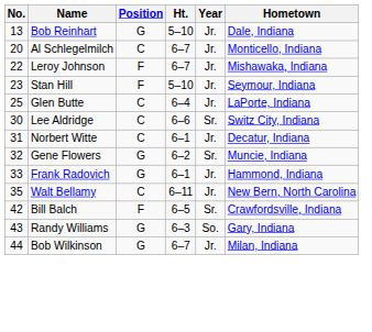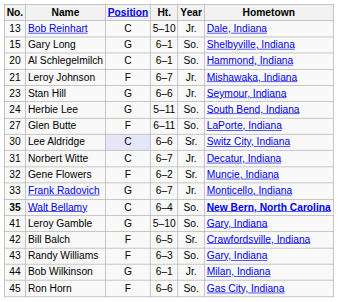 <table class="wikitable" style="text-align:center">
 <tr>
 <th>No.</th>
 <th>Name</th>
 <th><a href='#'>Position</a></th>
 <th>Ht.</th>
 <th>Year</th>
 <th>Hometown</th>
 </tr>
 <tr>
 <td>13</td>
 <td style="text-align:left"><a href='#'>Bob Reinhart</a></td>
-<td>G</td>
+<td>C</td>
 <td>5–10</td>
 <td>Jr.</td>
 <td style="text-align:left"><a href='#'>Dale, Indiana</a></td>
 </tr>
 <tr>
+<td>15</td>
+<td style="text-align:left">Gary Long</td>
+<td>G</td>
+<td>6–1</td>
+<td>So.</td>
+<td style="text-align:left"><a href='#'>Shelbyville, Indiana</a></td>
+</tr>
+<tr>
 <td>20</td>
 <td style="text-align:left">Al Schlegelmilch</td>
 <td>C</td>
-<td>6–7</td>
-<td>Jr.</td>
-<td style="text-align:left"><a href='#'>Monticello, Indiana</a></td>
+<td>6–1</td>
+<td>So.</td>
+<td style="text-align:left"><a href='#'>Hammond, Indiana</a></td>
 </tr>
 <tr>
-<td>22</td>
+<td>21</td>
 <td style="text-align:left">Leroy Johnson</td>
 <td>F</td>
 <td>6–7</td>
 <td>Jr.</td>
 <td style="text-align:left"><a href='#'>Mishawaka, Indiana</a></td>
 </tr>
 <tr>
 <td>23</td>
 <td style="text-align:left">Stan Hill</td>
-<td>F</td>
-<td>5–10</td>
+<td>G</td>
+<td>6–6</td>
 <td>Jr.</td>
 <td style="text-align:left"><a href='#'>Seymour, Indiana</a></td>
 </tr>
 <tr>
-<td>25</td>
+<td>24</td>
+<td style="text-align:left">Herbie Lee</td>
+<td>G</td>
+<td>5–11</td>
+<td>So.</td>
+<td style="text-align:left"><a href='#'>South Bend, Indiana</a></td>
+</tr>
+<tr>
+<td>27</td>
 <td style="text-align:left">Glen Butte</td>
-<td>C</td>
-<td>6–4</td>
-<td>Jr.</td>
+<td>F</td>
+<td>6–11</td>
+<td>So.</td>
 <td style="text-align:left"><a href='#'>LaPorte, Indiana</a></td>
 </tr>
 <tr>
 <td>30</td>
 <td style="text-align:left">Lee Aldridge</td>
-<td>C</td>
+<td style="background: lavender;">C</td>
 <td>6–6</td>
 <td>Sr.</td>
 <td style="text-align:left"><a href='#'>Switz City, Indiana</a></td>
 </tr>
 <tr>
 <td>31</td>
 <td style="text-align:left">Norbert Witte</td>
 <td>C</td>
-<td>6–1</td>
+<td>6–7</td>
 <td>Jr.</td>
 <td style="text-align:left"><a href='#'>Decatur, Indiana</a></td>
 </tr>
 <tr>
 <td>32</td>
 <td style="text-align:left">Gene Flowers</td>
-<td>G</td>
+<td>F</td>
 <td>6–2</td>
 <td>Sr.</td>
 <td style="text-align:left"><a href='#'>Muncie, Indiana</a></td>
 </tr>
 <tr>
 <td>33</td>
 <td style="text-align:left"><a href='#'>Frank Radovich</a></td>
 <td>G</td>
-<td>6–1</td>
+<td>6–7</td>
 <td>Jr.</td>
-<td style="text-align:left"><a href='#'>Hammond, Indiana</a></td>
+<td style="text-align:left"><a href='#'>Monticello, Indiana</a></td>
 </tr>
 <tr>
-<td>35</td>
+<td><strong>35</strong></td>
 <td style="text-align:left"><a href='#'>Walt Bellamy</a></td>
 <td>C</td>
-<td>6–11</td>
-<td>Jr.</td>
-<td style="text-align:left"><a href='#'>New Bern, North Carolina</a></td>
+<td>6–4</td>
+<td>So.</td>
+<td style="text-align:left"><strong><a href='#'>New Bern, North Carolina</a></strong></td>
+</tr>
+<tr>
+<td>41</td>
+<td style="text-align:left">Leroy Gamble</td>
+<td>G</td>
+<td>5–10</td>
+<td>So.</td>
+<td style="text-align:left"><a href='#'>Gary, Indiana</a></td>
 </tr>
 <tr>
 <td>42</td>
 <td style="text-align:left">Bill Balch</td>
 <td>F</td>
 <td>6–5</td>
 <td>Sr.</td>
 <td style="text-align:left"><a href='#'>Crawfordsville, Indiana</a></td>
 </tr>
 <tr>
 <td>43</td>
 <td style="text-align:left">Randy Williams</td>
-<td>G</td>
+<td>F</td>
 <td>6–3</td>
 <td>So.</td>
 <td style="text-align:left"><a href='#'>Gary, Indiana</a></td>
 </tr>
 <tr>
 <td>44</td>
 <td style="text-align:left">Bob Wilkinson</td>
 <td>G</td>
-<td>6–7</td>
+<td>6–1</td>
 <td>Jr.</td>
 <td style="text-align:left"><a href='#'>Milan, Indiana</a></td>
 </tr>
+<tr>
+<td>45</td>
+<td style="text-align:left">Ron Horn</td>
+<td>F</td>
+<td>6–6</td>
+<td>So.</td>
+<td style="text-align:left"><a href='#'>Gas City, Indiana</a></td>
+</tr>
 </table>
